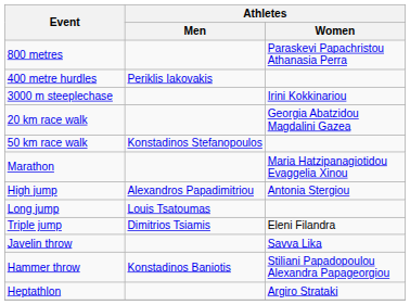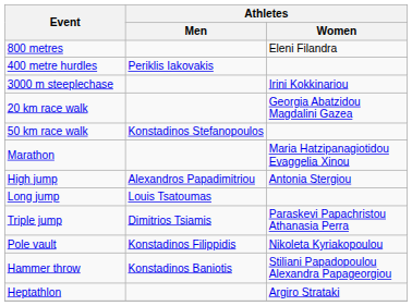 <table class=wikitable style="font-size:90%">
 <tr>
 <th rowspan=2 width=30%>Event</th>
 <th colspan=2 width=70%>Athletes</th>
 </tr>
 <tr>
 <th width=35%>Men</th>
 <th width=35%>Women</th>
 </tr>
 <tr>
 <td><a href='#'>800 metres</a></td>
 <td></td>
-<td><a href='#'>Paraskevi Papachristou</a> <br> <a href='#'>Athanasia Perra</a></td>
+<td>Eleni Filandra</td>
 </tr>
 <tr>
 <td><a href='#'>400 metre hurdles</a></td>
 <td><a href='#'>Periklis Iakovakis</a></td>
 <td></td>
 </tr>
 <tr>
 <td><a href='#'>3000 m steeplechase</a></td>
 <td></td>
 <td><a href='#'>Irini Kokkinariou</a></td>
 </tr>
 <tr>
 <td><a href='#'>20 km race walk</a></td>
 <td></td>
 <td><a href='#'>Georgia Abatzidou</a> <br> <a href='#'>Magdalini Gazea</a></td>
 </tr>
 <tr>
 <td><a href='#'>50 km race walk</a></td>
 <td><a href='#'>Konstadinos Stefanopoulos</a></td>
 <td></td>
 </tr>
 <tr>
 <td><a href='#'>Marathon</a></td>
 <td></td>
 <td><a href='#'>Maria Hatzipanagiotidou</a> <br> <a href='#'>Evaggelia Xinou</a></td>
 </tr>
 <tr>
 <td><a href='#'>High jump</a></td>
 <td><a href='#'>Alexandros Papadimitriou</a></td>
 <td><a href='#'>Antonia Stergiou</a></td>
 </tr>
 <tr>
 <td><a href='#'>Long jump</a></td>
 <td><a href='#'>Louis Tsatoumas</a></td>
 <td></td>
 </tr>
 <tr>
 <td><a href='#'>Triple jump</a></td>
 <td><a href='#'>Dimitrios Tsiamis</a></td>
-<td>Eleni Filandra</td>
+<td><a href='#'>Paraskevi Papachristou</a> <br> <a href='#'>Athanasia Perra</a></td>
 </tr>
 <tr>
-<td><a href='#'>Javelin throw</a></td>
-<td></td>
-<td><a href='#'>Savva Lika</a></td>
+<td><a href='#'>Pole vault</a></td>
+<td><a href='#'>Konstadinos Filippidis</a></td>
+<td><a href='#'>Nikoleta Kyriakopoulou</a></td>
 </tr>
 <tr>
 <td><a href='#'>Hammer throw</a></td>
 <td><a href='#'>Konstadinos Baniotis</a></td>
 <td><a href='#'>Stiliani Papadopoulou</a> <br> <a href='#'>Alexandra Papageorgiou</a></td>
 </tr>
 <tr>
 <td><a href='#'>Heptathlon</a></td>
 <td></td>
 <td><a href='#'>Argiro Strataki</a></td>
 </tr>
 <tr>
 </tr>
 </table>
